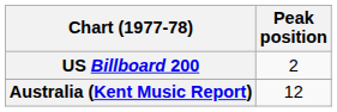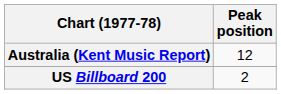 <table class="wikitable sortable plainrowheaders" style="text-align:center">
 <tr>
 <th>Chart (1977-78)</th>
 <th>Peak<br>position</th>
 </tr>
 <tr>
-<th scope="row">US <a href='#'><em>Billboard</em> 200</a></th>
-<td>2</td>
+<th scope="row">Australia (<a href='#'>Kent Music Report</a>)</th>
+<td>12</td>
 </tr>
 <tr>
 </tr>
 <tr>
 </tr>
 <tr>
 </tr>
 <tr>
 </tr>
 <tr>
-<th scope="row">Australia (<a href='#'>Kent Music Report</a>)</th>
-<td>12</td>
+<th scope="row">US <a href='#'><em>Billboard</em> 200</a></th>
+<td>2</td>
 </tr>
 </table>
